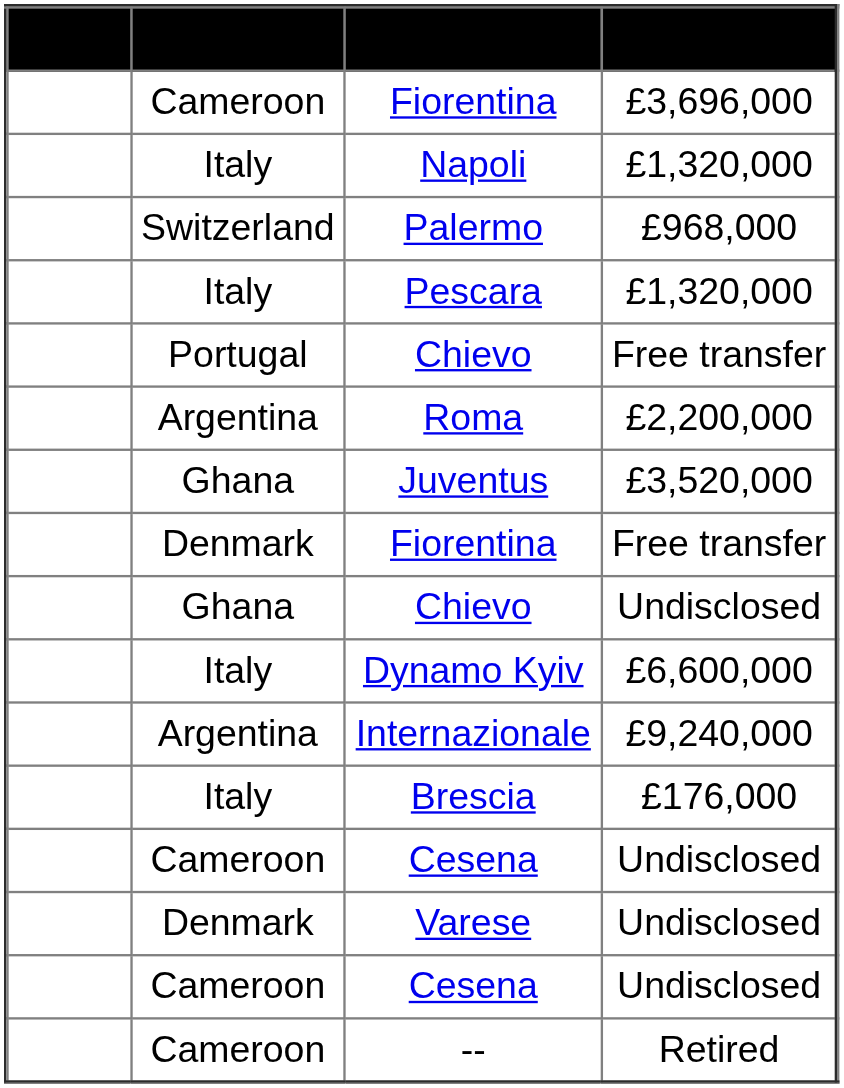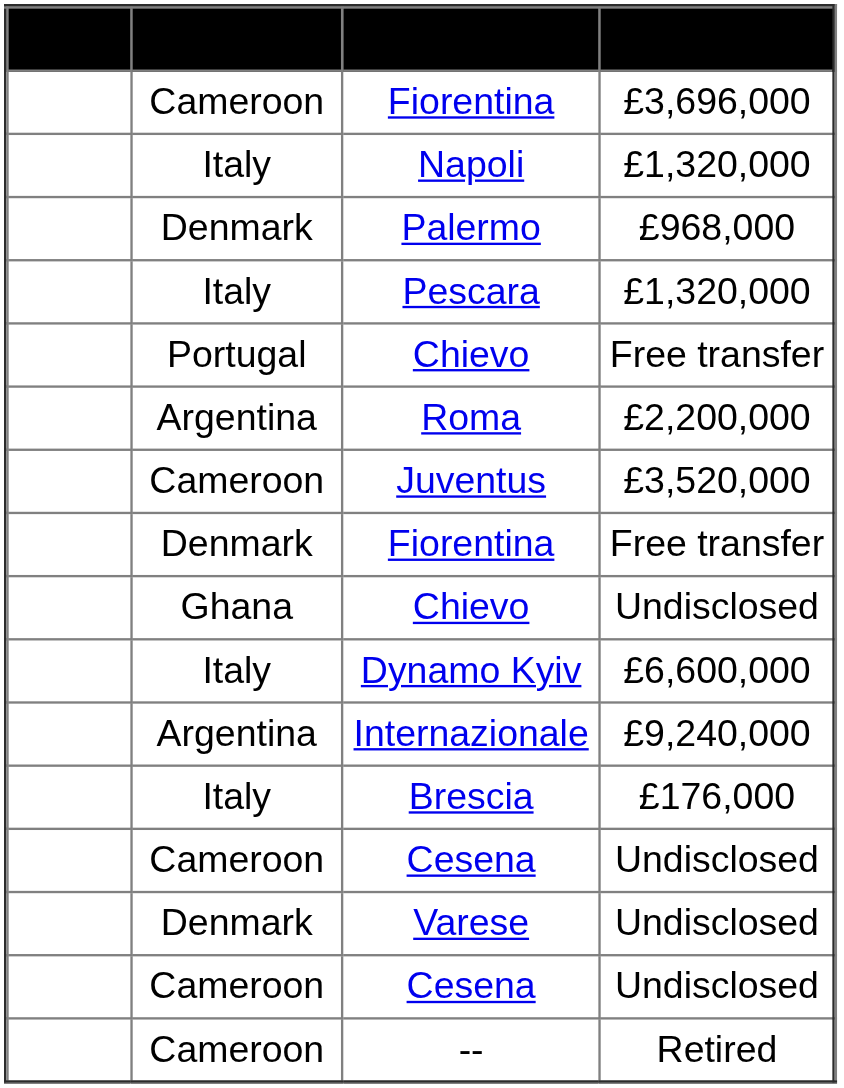 <table border="2" cellpadding="4" style="border-collapse:collapse; text-align:center;">
 <tr style="background:#000000;">
 <th><strong><span> Name</span></strong></th>
 <th><strong><span> Nationality</span></strong></th>
 <th><strong><span> Moving to</span></strong></th>
 <th><strong><span> Fee</span></strong></th>
 </tr>
 <tr>
 <td></td>
 <td>Cameroon</td>
 <td><a href='#'>Fiorentina</a></td>
 <td>£3,696,000</td>
 </tr>
 <tr>
 <td></td>
 <td>Italy</td>
 <td><a href='#'>Napoli</a></td>
 <td>£1,320,000</td>
 </tr>
 <tr>
 <td></td>
-<td>Switzerland</td>
+<td>Denmark</td>
 <td><a href='#'>Palermo</a></td>
 <td>£968,000</td>
 </tr>
 <tr>
 <td></td>
 <td>Italy</td>
 <td><a href='#'>Pescara</a></td>
 <td>£1,320,000</td>
 </tr>
 <tr>
 <td></td>
 <td>Portugal</td>
 <td><a href='#'>Chievo</a></td>
 <td>Free transfer</td>
 </tr>
 <tr>
 <td></td>
 <td>Argentina</td>
 <td><a href='#'>Roma</a></td>
 <td>£2,200,000</td>
 </tr>
 <tr>
 <td></td>
-<td>Ghana</td>
+<td>Cameroon</td>
 <td><a href='#'>Juventus</a></td>
 <td>£3,520,000</td>
 </tr>
 <tr>
 <td></td>
 <td>Denmark</td>
 <td><a href='#'>Fiorentina</a></td>
 <td>Free transfer</td>
 </tr>
 <tr>
 <td></td>
 <td>Ghana</td>
 <td><a href='#'>Chievo</a></td>
 <td>Undisclosed</td>
 </tr>
 <tr>
 <td></td>
 <td>Italy</td>
 <td> <a href='#'>Dynamo Kyiv</a></td>
 <td>£6,600,000</td>
 </tr>
 <tr>
 <td></td>
 <td>Argentina</td>
 <td><a href='#'>Internazionale</a></td>
 <td>£9,240,000</td>
 </tr>
 <tr>
 <td></td>
 <td>Italy</td>
 <td><a href='#'>Brescia</a></td>
 <td>£176,000</td>
 </tr>
 <tr>
 <td></td>
 <td>Cameroon</td>
 <td><a href='#'>Cesena</a></td>
 <td>Undisclosed</td>
 </tr>
 <tr>
 <td></td>
 <td>Denmark</td>
 <td><a href='#'>Varese</a></td>
 <td>Undisclosed</td>
 </tr>
 <tr>
 <td></td>
 <td>Cameroon</td>
 <td><a href='#'>Cesena</a></td>
 <td>Undisclosed</td>
 </tr>
 <tr>
 <td></td>
 <td>Cameroon</td>
 <td>--</td>
 <td>Retired</td>
 </tr>
 <tr>
 </tr>
 </table>
